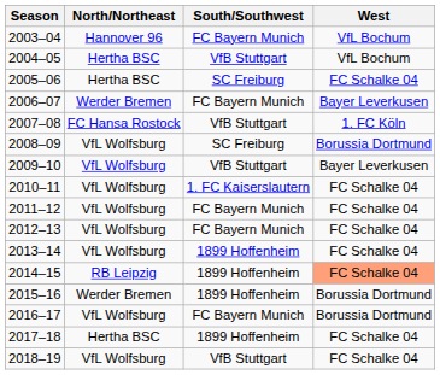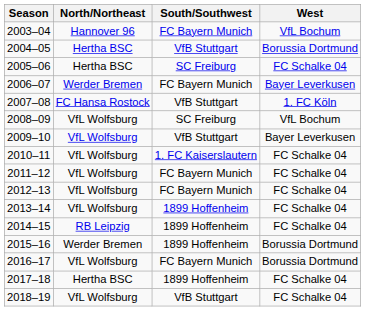 <table class="wikitable">
 <tr>
 <th>Season</th>
 <th>North/Northeast</th>
 <th>South/Southwest</th>
 <th>West</th>
 </tr>
 <tr align="center">
 <td>2003–04</td>
 <td><a href='#'>Hannover 96</a></td>
 <td><a href='#'>FC Bayern Munich</a></td>
 <td><a href='#'>VfL Bochum</a></td>
 </tr>
 <tr align="center">
 <td>2004–05</td>
 <td><a href='#'>Hertha BSC</a></td>
 <td><a href='#'>VfB Stuttgart</a></td>
-<td>VfL Bochum</td>
+<td><a href='#'>Borussia Dortmund</a></td>
 </tr>
 <tr align="center">
 <td>2005–06</td>
 <td>Hertha BSC</td>
 <td><a href='#'>SC Freiburg</a></td>
 <td><a href='#'>FC Schalke 04</a></td>
 </tr>
 <tr align="center">
 <td>2006–07</td>
 <td><a href='#'>Werder Bremen</a></td>
 <td>FC Bayern Munich</td>
 <td><a href='#'>Bayer Leverkusen</a></td>
 </tr>
 <tr align="center">
 <td>2007–08</td>
 <td><a href='#'>FC Hansa Rostock</a></td>
 <td>VfB Stuttgart</td>
 <td><a href='#'>1. FC Köln</a></td>
 </tr>
 <tr align="center">
 <td>2008–09</td>
 <td>VfL Wolfsburg</td>
 <td>SC Freiburg</td>
-<td><a href='#'>Borussia Dortmund</a></td>
+<td>VfL Bochum</td>
 </tr>
 <tr align="center">
 <td>2009–10</td>
 <td><a href='#'>VfL Wolfsburg</a></td>
 <td>VfB Stuttgart</td>
 <td>Bayer Leverkusen</td>
 </tr>
 <tr align="center">
 <td>2010–11</td>
 <td>VfL Wolfsburg</td>
 <td><a href='#'>1. FC Kaiserslautern</a></td>
 <td>FC Schalke 04</td>
 </tr>
 <tr align="center">
 <td>2011–12</td>
 <td>VfL Wolfsburg</td>
 <td>FC Bayern Munich</td>
 <td>FC Schalke 04</td>
 </tr>
 <tr align="center">
 <td>2012–13</td>
 <td>VfL Wolfsburg</td>
 <td>FC Bayern Munich</td>
 <td>FC Schalke 04</td>
 </tr>
 <tr align="center">
 <td>2013–14</td>
 <td>VfL Wolfsburg</td>
 <td><a href='#'>1899 Hoffenheim</a></td>
 <td>FC Schalke 04</td>
 </tr>
 <tr align="center">
 <td>2014–15</td>
 <td><a href='#'>RB Leipzig</a></td>
 <td>1899 Hoffenheim</td>
-<td style="background: lightsalmon;">FC Schalke 04</td>
+<td>FC Schalke 04</td>
 </tr>
 <tr align="center">
 <td>2015–16</td>
 <td>Werder Bremen</td>
 <td>1899 Hoffenheim</td>
 <td>Borussia Dortmund</td>
 </tr>
 <tr align="center">
 <td>2016–17</td>
 <td>VfL Wolfsburg</td>
 <td>FC Bayern Munich</td>
 <td>Borussia Dortmund</td>
 </tr>
 <tr align="center">
 <td>2017–18</td>
 <td>Hertha BSC</td>
 <td>1899 Hoffenheim</td>
 <td>FC Schalke 04</td>
 </tr>
 <tr align="center">
 <td>2018–19</td>
 <td>VfL Wolfsburg</td>
 <td>VfB Stuttgart</td>
 <td>FC Schalke 04</td>
 </tr>
 </table>
